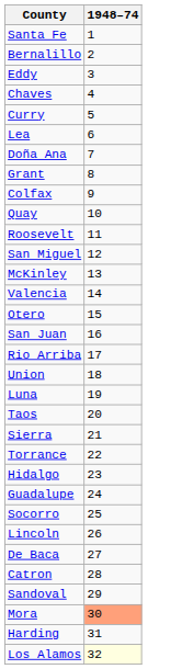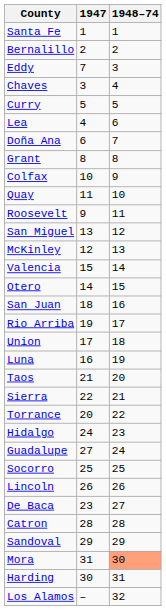 <table class="wikitable sortable">
 <tr>
 <th>County</th>
+<th>1947</th>
 <th>1948–74</th>
 </tr>
 <tr>
 <td><a href='#'>Santa Fe</a></td>
 <td>1</td>
+<td>1</td>
 </tr>
 <tr>
 <td><a href='#'>Bernalillo</a></td>
 <td>2</td>
+<td>2</td>
 </tr>
 <tr>
 <td><a href='#'>Eddy</a></td>
+<td>7</td>
 <td>3</td>
 </tr>
 <tr>
 <td><a href='#'>Chaves</a></td>
+<td>3</td>
 <td>4</td>
 </tr>
 <tr>
 <td><a href='#'>Curry</a></td>
 <td>5</td>
+<td>5</td>
 </tr>
 <tr>
 <td><a href='#'>Lea</a></td>
+<td>4</td>
 <td>6</td>
 </tr>
 <tr>
 <td><a href='#'>Doña Ana</a></td>
+<td>6</td>
 <td>7</td>
 </tr>
 <tr>
 <td><a href='#'>Grant</a></td>
 <td>8</td>
+<td>8</td>
 </tr>
 <tr>
 <td><a href='#'>Colfax</a></td>
+<td>10</td>
 <td>9</td>
 </tr>
 <tr>
 <td><a href='#'>Quay</a></td>
+<td>11</td>
 <td>10</td>
 </tr>
 <tr>
 <td><a href='#'>Roosevelt</a></td>
+<td>9</td>
 <td>11</td>
 </tr>
 <tr>
 <td><a href='#'>San Miguel</a></td>
+<td>13</td>
 <td>12</td>
 </tr>
 <tr>
 <td><a href='#'>McKinley</a></td>
+<td>12</td>
 <td>13</td>
 </tr>
 <tr>
 <td><a href='#'>Valencia</a></td>
+<td>15</td>
 <td>14</td>
 </tr>
 <tr>
 <td><a href='#'>Otero</a></td>
+<td>14</td>
 <td>15</td>
 </tr>
 <tr>
 <td><a href='#'>San Juan</a></td>
+<td>18</td>
 <td>16</td>
 </tr>
 <tr>
 <td><a href='#'>Rio Arriba</a></td>
+<td>19</td>
 <td>17</td>
 </tr>
 <tr>
 <td><a href='#'>Union</a></td>
+<td>17</td>
 <td>18</td>
 </tr>
 <tr>
 <td><a href='#'>Luna</a></td>
+<td>16</td>
 <td>19</td>
 </tr>
 <tr>
 <td><a href='#'>Taos</a></td>
+<td>21</td>
 <td>20</td>
 </tr>
 <tr>
 <td><a href='#'>Sierra</a></td>
+<td>22</td>
 <td>21</td>
 </tr>
 <tr>
 <td><a href='#'>Torrance</a></td>
+<td>20</td>
 <td>22</td>
 </tr>
 <tr>
 <td><a href='#'>Hidalgo</a></td>
+<td>24</td>
 <td>23</td>
 </tr>
 <tr>
 <td><a href='#'>Guadalupe</a></td>
+<td>27</td>
 <td>24</td>
 </tr>
 <tr>
 <td><a href='#'>Socorro</a></td>
 <td>25</td>
+<td>25</td>
 </tr>
 <tr>
 <td><a href='#'>Lincoln</a></td>
 <td>26</td>
+<td>26</td>
 </tr>
 <tr>
 <td><a href='#'>De Baca</a></td>
+<td>23</td>
 <td>27</td>
 </tr>
 <tr>
 <td><a href='#'>Catron</a></td>
 <td>28</td>
+<td>28</td>
 </tr>
 <tr>
 <td><a href='#'>Sandoval</a></td>
 <td>29</td>
+<td>29</td>
 </tr>
 <tr>
 <td><a href='#'>Mora</a></td>
+<td>31</td>
 <td style="background: lightsalmon;">30</td>
 </tr>
 <tr>
 <td><a href='#'>Harding</a></td>
+<td>30</td>
 <td>31</td>
 </tr>
 <tr>
 <td><a href='#'>Los Alamos</a></td>
-<td style="background: lightyellow;">32</td>
+<td>–</td>
+<td>32</td>
 </tr>
 </table>
